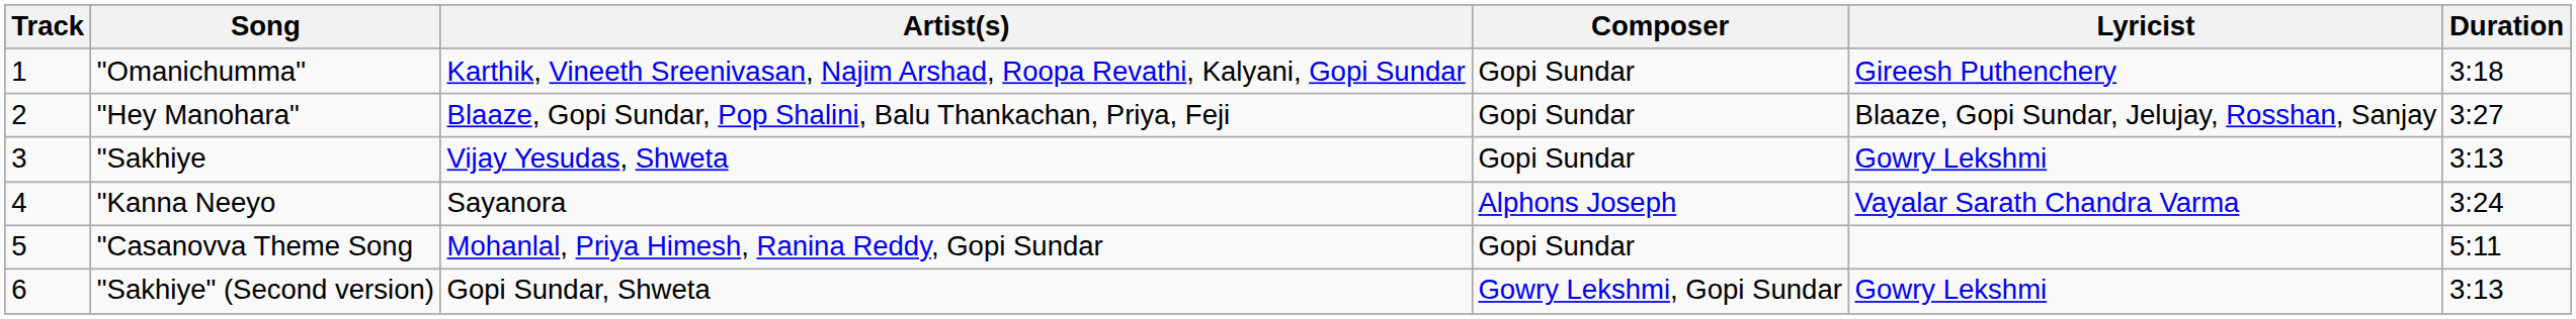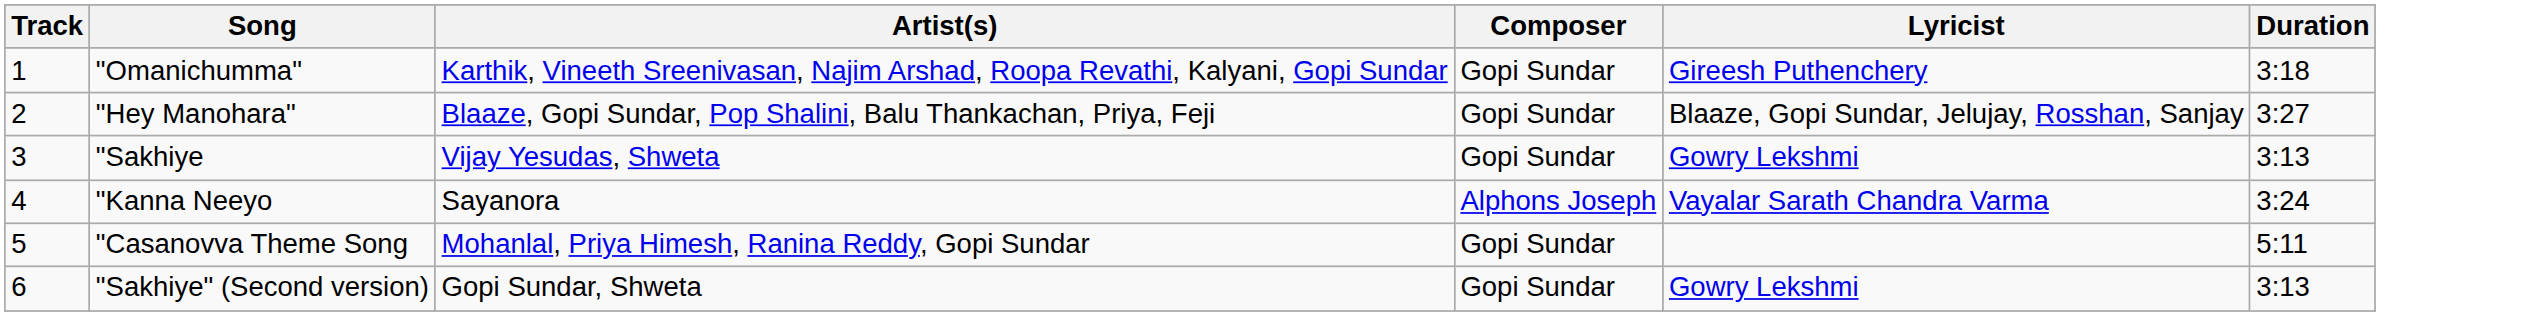 <table class="wikitable">
 <tr style="background:#ccc; text-align:center;">
 <th>Track</th>
 <th>Song</th>
 <th>Artist(s)</th>
 <th>Composer</th>
 <th>Lyricist</th>
 <th>Duration</th>
 </tr>
 <tr>
 <td>1</td>
 <td>"Omanichumma"</td>
 <td><a href='#'>Karthik</a>, <a href='#'>Vineeth Sreenivasan</a>, <a href='#'>Najim Arshad</a>, <a href='#'>Roopa Revathi</a>, Kalyani, <a href='#'>Gopi Sundar</a></td>
 <td>Gopi Sundar</td>
 <td><a href='#'>Gireesh Puthenchery</a></td>
 <td>3:18</td>
 </tr>
 <tr>
 <td>2</td>
 <td>"Hey Manohara"</td>
 <td><a href='#'>Blaaze</a>, Gopi Sundar, <a href='#'>Pop Shalini</a>, Balu Thankachan, Priya, Feji</td>
 <td>Gopi Sundar</td>
 <td>Blaaze, Gopi Sundar, Jelujay, <a href='#'>Rosshan</a>, Sanjay</td>
 <td>3:27</td>
 </tr>
 <tr>
 <td>3</td>
 <td>"Sakhiye</td>
 <td><a href='#'>Vijay Yesudas</a>, <a href='#'>Shweta</a></td>
 <td>Gopi Sundar</td>
 <td><a href='#'>Gowry Lekshmi</a></td>
 <td>3:13</td>
 </tr>
 <tr>
 <td>4</td>
 <td>"Kanna Neeyo</td>
 <td>Sayanora</td>
 <td><a href='#'>Alphons Joseph</a></td>
 <td><a href='#'>Vayalar Sarath Chandra Varma</a></td>
 <td>3:24</td>
 </tr>
 <tr>
 <td>5</td>
 <td>"Casanovva Theme Song</td>
 <td><a href='#'>Mohanlal</a>, <a href='#'>Priya Himesh</a>, <a href='#'>Ranina Reddy</a>, Gopi Sundar</td>
 <td>Gopi Sundar</td>
 <td></td>
 <td>5:11</td>
 </tr>
 <tr>
 <td>6</td>
 <td>"Sakhiye" (Second version)</td>
 <td>Gopi Sundar, Shweta</td>
-<td><a href='#'>Gowry Lekshmi</a>, Gopi Sundar</td>
+<td>Gopi Sundar</td>
 <td><a href='#'>Gowry Lekshmi</a></td>
 <td>3:13</td>
 </tr>
 </table>
